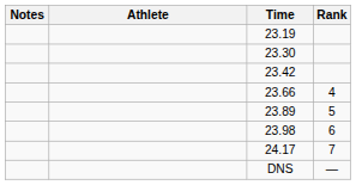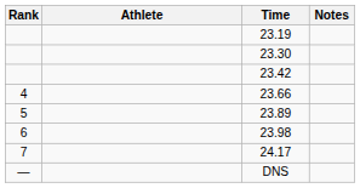 <table class="wikitable" style="text-align:center">
 <tr>
-<th width=50>Notes</th>
+<th width=40>Rank</th>
 <th width=250>Athlete</th>
 <th width=80>Time</th>
-<th width=40>Rank</th>
+<th width=50>Notes</th>
 </tr>
 <tr>
 <td></td>
 <td align=left></td>
 <td>23.19</td>
 <td></td>
 </tr>
 <tr>
 <td></td>
 <td align=left></td>
 <td>23.30</td>
 <td></td>
 </tr>
 <tr>
 <td></td>
 <td align=left></td>
 <td>23.42</td>
 <td></td>
 </tr>
 <tr>
-<td></td>
+<td>4</td>
 <td align=left></td>
 <td>23.66</td>
-<td>4</td>
+<td></td>
 </tr>
 <tr>
-<td></td>
+<td>5</td>
 <td align=left></td>
 <td>23.89</td>
-<td>5</td>
+<td></td>
 </tr>
 <tr>
-<td></td>
+<td>6</td>
 <td align=left></td>
 <td>23.98</td>
-<td>6</td>
+<td></td>
 </tr>
 <tr>
-<td></td>
+<td>7</td>
 <td align=left></td>
 <td>24.17</td>
-<td>7</td>
+<td></td>
 </tr>
 <tr>
-<td></td>
+<td>—</td>
 <td align=left></td>
 <td>DNS</td>
-<td>—</td>
+<td></td>
 </tr>
 </table>
